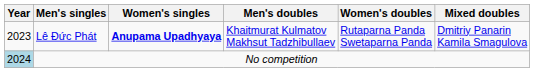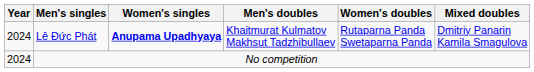 <table class=wikitable style="font-size:90%;">
 <tr>
 <th>Year</th>
 <th>Men's singles</th>
 <th>Women's singles</th>
 <th>Men's doubles</th>
 <th>Women's doubles</th>
 <th>Mixed doubles</th>
 </tr>
 <tr>
-<td>2023</td>
+<td>2024</td>
 <td> <a href='#'>Lê Đức Phát</a></td>
 <td><strong> <a href='#'>Anupama Upadhyaya</a></strong></td>
 <td> <a href='#'>Khaitmurat Kulmatov</a><br> <a href='#'>Makhsut Tadzhibullaev</a></td>
 <td> <a href='#'>Rutaparna Panda</a><br> <a href='#'>Swetaparna Panda</a></td>
 <td> <a href='#'>Dmitriy Panarin</a><br> <a href='#'>Kamila Smagulova</a></td>
 </tr>
 <tr>
-<td style="background: lightblue;">2024</td>
+<td>2024</td>
 <td colspan=5 align=center><em>No competition</em></td>
 </tr>
 </table>
